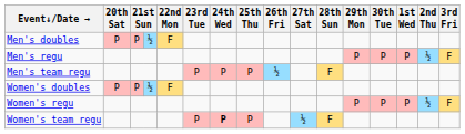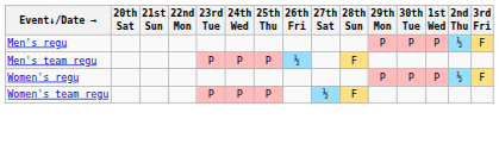 <table class="wikitable" style="margin:0.5em auto; font-size:90%; line-height:1.25em; text-align:center;">
 <tr>
 <th>Event↓/Date →</th>
 <th>20th<br>Sat</th>
 <th colspan=2>21st<br>Sun</th>
 <th>22nd<br>Mon</th>
 <th>23rd<br>Tue</th>
 <th>24th<br>Wed</th>
 <th>25th<br>Thu</th>
 <th>26th<br>Fri</th>
 <th>27th<br>Sat</th>
 <th>28th<br>Sun</th>
 <th>29th<br>Mon</th>
 <th>30th<br>Tue</th>
 <th>1st<br>Wed</th>
 <th>2nd<br>Thu</th>
 <th>3rd<br>Fri</th>
-</tr>
-<tr>
-<td align="left"><a href='#'>Men's doubles</a></td>
-<td bgcolor="#FFBBBB">P</td>
-<td bgcolor="#FFBBBB">P</td>
-<td bgcolor="#97DEFF">½</td>
-<td bgcolor="#FFDF80">F</td>
-<td></td>
-<td></td>
-<td></td>
-<td></td>
-<td></td>
-<td></td>
-<td></td>
-<td></td>
-<td></td>
-<td></td>
-<td></td>
 </tr>
 <tr>
 <td align="left"><a href='#'>Men's regu</a></td>
 <td></td>
 <td colspan=2></td>
 <td></td>
 <td></td>
 <td></td>
 <td></td>
 <td></td>
 <td></td>
 <td></td>
 <td bgcolor="#FFBBBB">P</td>
 <td bgcolor="#FFBBBB">P</td>
 <td bgcolor="#FFBBBB">P</td>
 <td bgcolor="#97DEFF">½</td>
 <td bgcolor="#FFDF80">F</td>
 </tr>
 <tr>
 <td align="left"><a href='#'>Men's team regu</a></td>
 <td></td>
 <td colspan=2></td>
 <td></td>
 <td bgcolor="#FFBBBB">P</td>
 <td bgcolor="#FFBBBB">P</td>
 <td bgcolor="#FFBBBB">P</td>
 <td bgcolor="#97DEFF">½</td>
 <td></td>
 <td bgcolor="#FFDF80">F</td>
 <td></td>
 <td></td>
 <td></td>
 <td></td>
 <td></td>
 </tr>
 <tr>
-<td align="left"><a href='#'>Women's doubles</a></td>
-<td bgcolor="#FFBBBB">P</td>
-<td bgcolor="#FFBBBB">P</td>
-<td bgcolor="#97DEFF">½</td>
-<td bgcolor="#FFDF80">F</td>
-<td></td>
-<td></td>
-<td></td>
-<td></td>
-<td></td>
-<td></td>
-<td></td>
-<td></td>
-<td></td>
-<td></td>
-<td></td>
-</tr>
-<tr>
 <td align="left"><a href='#'>Women's regu</a></td>
 <td></td>
 <td colspan=2></td>
 <td></td>
 <td></td>
 <td></td>
 <td></td>
 <td></td>
 <td></td>
 <td></td>
 <td bgcolor="#FFBBBB">P</td>
 <td bgcolor="#FFBBBB">P</td>
 <td bgcolor="#FFBBBB">P</td>
 <td bgcolor="#97DEFF">½</td>
 <td bgcolor="#FFDF80">F</td>
 </tr>
 <tr>
 <td align="left"><a href='#'>Women's team regu</a></td>
 <td></td>
 <td colspan=2></td>
 <td></td>
 <td bgcolor="#FFBBBB">P</td>
-<td bgcolor="#FFBBBB"><strong>P</strong></td>
+<td bgcolor="#FFBBBB">P</td>
 <td bgcolor="#FFBBBB">P</td>
 <td></td>
 <td bgcolor="#97DEFF">½</td>
 <td bgcolor="#FFDF80">F</td>
 <td></td>
 <td></td>
 <td></td>
 <td></td>
 <td></td>
 </tr>
 </table>
